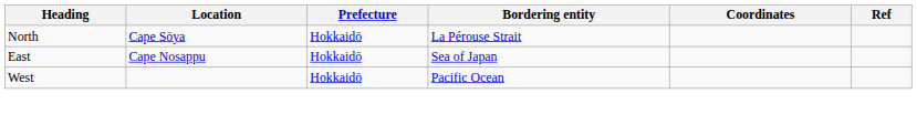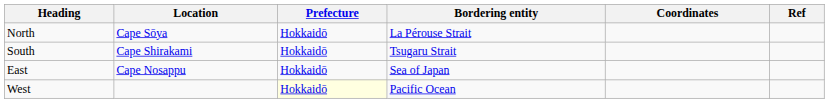 <table class="wikitable" width="70%">
 <tr>
 <th width="10%">Heading</th>
 <th width="15%">Location</th>
 <th width="10%"><a href='#'>Prefecture</a></th>
 <th width="20%">Bordering entity</th>
 <th width="15%" class="unsortable">Coordinates</th>
 <th width="5%"  class="unsortable">Ref</th>
 </tr>
 <tr class="vcard">
 <td>North</td>
 <td class="fn org"><a href='#'>Cape Sōya</a></td>
 <td><a href='#'>Hokkaidō</a></td>
 <td><a href='#'>La Pérouse Strait</a></td>
 <td></td>
 <td></td>
 </tr>
 <tr class="vcard">
+<td>South</td>
+<td class="fn org"><a href='#'>Cape Shirakami</a></td>
+<td><a href='#'>Hokkaidō</a></td>
+<td><a href='#'>Tsugaru Strait</a></td>
+<td></td>
+<td></td>
+</tr>
+<tr class="vcard">
 <td>East</td>
 <td class="fn org"><a href='#'>Cape Nosappu</a></td>
 <td><a href='#'>Hokkaidō</a></td>
 <td><a href='#'>Sea of Japan</a></td>
 <td></td>
 <td></td>
 </tr>
 <tr class="vcard">
 <td>West</td>
 <td class="fn org"></td>
-<td><a href='#'>Hokkaidō</a></td>
+<td style="background: lightyellow;"><a href='#'>Hokkaidō</a></td>
 <td><a href='#'>Pacific Ocean</a></td>
 <td></td>
 <td></td>
 </tr>
 </table>
